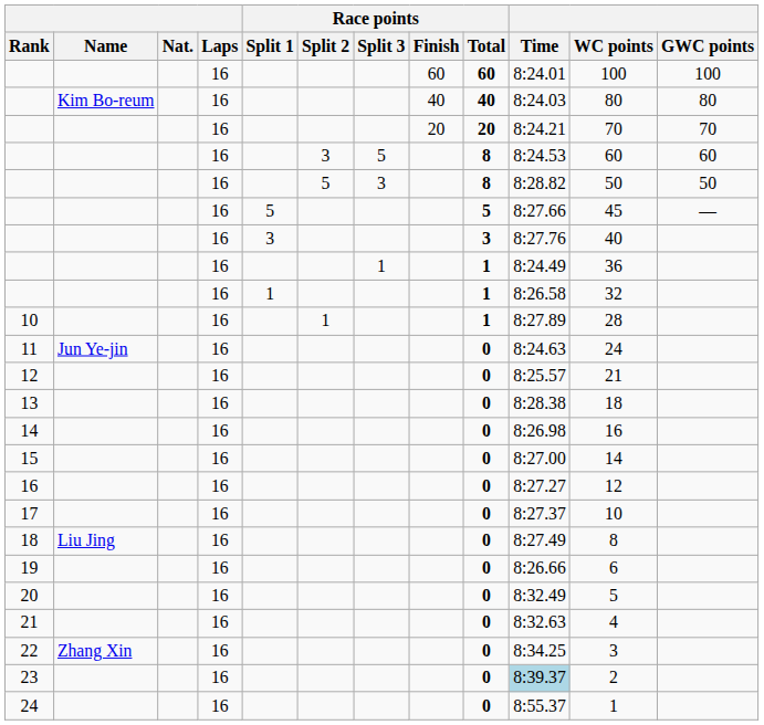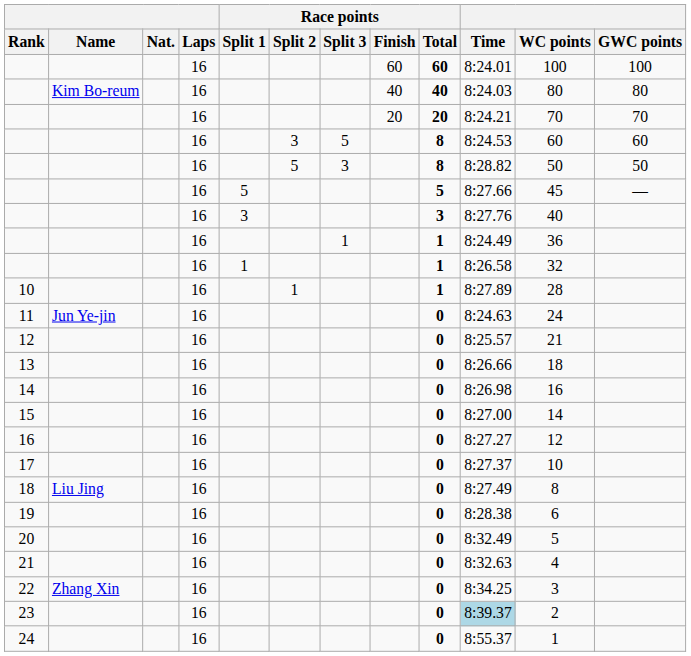 <table class="wikitable sortable" style="text-align:center">
 <tr>
 <th colspan=4></th>
 <th colspan=5>Race points</th>
 <th colspan=3></th>
 </tr>
 <tr>
 <th>Rank</th>
 <th>Name</th>
 <th>Nat.</th>
 <th>Laps</th>
 <th>Split 1</th>
 <th>Split 2</th>
 <th>Split 3</th>
 <th>Finish</th>
 <th>Total</th>
 <th>Time</th>
 <th>WC points</th>
 <th>GWC points</th>
 </tr>
 <tr>
 <td></td>
 <td align=left></td>
 <td></td>
 <td>16</td>
 <td></td>
 <td></td>
 <td></td>
 <td>60</td>
 <td><strong>60</strong></td>
 <td>8:24.01</td>
 <td>100</td>
 <td>100</td>
 </tr>
 <tr>
 <td></td>
 <td align=left><a href='#'>Kim Bo-reum</a></td>
 <td></td>
 <td>16</td>
 <td></td>
 <td></td>
 <td></td>
 <td>40</td>
 <td><strong>40</strong></td>
 <td>8:24.03</td>
 <td>80</td>
 <td>80</td>
 </tr>
 <tr>
 <td></td>
 <td align=left></td>
 <td></td>
 <td>16</td>
 <td></td>
 <td></td>
 <td></td>
 <td>20</td>
 <td><strong>20</strong></td>
 <td>8:24.21</td>
 <td>70</td>
 <td>70</td>
 </tr>
 <tr>
 <td></td>
 <td align=left></td>
 <td></td>
 <td>16</td>
 <td></td>
 <td>3</td>
 <td>5</td>
 <td></td>
 <td><strong>8</strong></td>
 <td>8:24.53</td>
 <td>60</td>
 <td>60</td>
 </tr>
 <tr>
 <td></td>
 <td align=left></td>
 <td></td>
 <td>16</td>
 <td></td>
 <td>5</td>
 <td>3</td>
 <td></td>
 <td><strong>8</strong></td>
 <td>8:28.82</td>
 <td>50</td>
 <td>50</td>
 </tr>
 <tr>
 <td></td>
 <td align=left></td>
 <td></td>
 <td>16</td>
 <td>5</td>
 <td></td>
 <td></td>
 <td></td>
 <td><strong>5</strong></td>
 <td>8:27.66</td>
 <td>45</td>
 <td>—</td>
 </tr>
 <tr>
 <td></td>
 <td align=left></td>
 <td></td>
 <td>16</td>
 <td>3</td>
 <td></td>
 <td></td>
 <td></td>
 <td><strong>3</strong></td>
 <td>8:27.76</td>
 <td>40</td>
 <td></td>
 </tr>
 <tr>
 <td></td>
 <td align=left></td>
 <td></td>
 <td>16</td>
 <td></td>
 <td></td>
 <td>1</td>
 <td></td>
 <td><strong>1</strong></td>
 <td>8:24.49</td>
 <td>36</td>
 <td></td>
 </tr>
 <tr>
 <td></td>
 <td align=left></td>
 <td></td>
 <td>16</td>
 <td>1</td>
 <td></td>
 <td></td>
 <td></td>
 <td><strong>1</strong></td>
 <td>8:26.58</td>
 <td>32</td>
 <td></td>
 </tr>
 <tr>
 <td>10</td>
 <td align=left></td>
 <td></td>
 <td>16</td>
 <td></td>
 <td>1</td>
 <td></td>
 <td></td>
 <td><strong>1</strong></td>
 <td>8:27.89</td>
 <td>28</td>
 <td></td>
 </tr>
 <tr>
 <td>11</td>
 <td align=left><a href='#'>Jun Ye-jin</a></td>
 <td></td>
 <td>16</td>
 <td></td>
 <td></td>
 <td></td>
 <td></td>
 <td><strong>0</strong></td>
 <td>8:24.63</td>
 <td>24</td>
 <td></td>
 </tr>
 <tr>
 <td>12</td>
 <td align=left></td>
 <td></td>
 <td>16</td>
 <td></td>
 <td></td>
 <td></td>
 <td></td>
 <td><strong>0</strong></td>
 <td>8:25.57</td>
 <td>21</td>
 <td></td>
 </tr>
 <tr>
 <td>13</td>
 <td align=left></td>
 <td></td>
 <td>16</td>
 <td></td>
 <td></td>
 <td></td>
 <td></td>
 <td><strong>0</strong></td>
-<td>8:28.38</td>
+<td>8:26.66</td>
 <td>18</td>
 <td></td>
 </tr>
 <tr>
 <td>14</td>
 <td align=left></td>
 <td></td>
 <td>16</td>
 <td></td>
 <td></td>
 <td></td>
 <td></td>
 <td><strong>0</strong></td>
 <td>8:26.98</td>
 <td>16</td>
 <td></td>
 </tr>
 <tr>
 <td>15</td>
 <td align=left></td>
 <td></td>
 <td>16</td>
 <td></td>
 <td></td>
 <td></td>
 <td></td>
 <td><strong>0</strong></td>
 <td>8:27.00</td>
 <td>14</td>
 <td></td>
 </tr>
 <tr>
 <td>16</td>
 <td align=left></td>
 <td></td>
 <td>16</td>
 <td></td>
 <td></td>
 <td></td>
 <td></td>
 <td><strong>0</strong></td>
 <td>8:27.27</td>
 <td>12</td>
 <td></td>
 </tr>
 <tr>
 <td>17</td>
 <td align=left></td>
 <td></td>
 <td>16</td>
 <td></td>
 <td></td>
 <td></td>
 <td></td>
 <td><strong>0</strong></td>
 <td>8:27.37</td>
 <td>10</td>
 <td></td>
 </tr>
 <tr>
 <td>18</td>
 <td align=left><a href='#'>Liu Jing</a></td>
 <td></td>
 <td>16</td>
 <td></td>
 <td></td>
 <td></td>
 <td></td>
 <td><strong>0</strong></td>
 <td>8:27.49</td>
 <td>8</td>
 <td></td>
 </tr>
 <tr>
 <td>19</td>
 <td align=left></td>
 <td></td>
 <td>16</td>
 <td></td>
 <td></td>
 <td></td>
 <td></td>
 <td><strong>0</strong></td>
-<td>8:26.66</td>
+<td>8:28.38</td>
 <td>6</td>
 <td></td>
 </tr>
 <tr>
 <td>20</td>
 <td align=left></td>
 <td></td>
 <td>16</td>
 <td></td>
 <td></td>
 <td></td>
 <td></td>
 <td><strong>0</strong></td>
 <td>8:32.49</td>
 <td>5</td>
 <td></td>
 </tr>
 <tr>
 <td>21</td>
 <td align=left></td>
 <td></td>
 <td>16</td>
 <td></td>
 <td></td>
 <td></td>
 <td></td>
 <td><strong>0</strong></td>
 <td>8:32.63</td>
 <td>4</td>
 <td></td>
 </tr>
 <tr>
 <td>22</td>
 <td align=left><a href='#'>Zhang Xin</a></td>
 <td></td>
 <td>16</td>
 <td></td>
 <td></td>
 <td></td>
 <td></td>
 <td><strong>0</strong></td>
 <td>8:34.25</td>
 <td>3</td>
 <td></td>
 </tr>
 <tr>
 <td>23</td>
 <td align=left></td>
 <td></td>
 <td>16</td>
 <td></td>
 <td></td>
 <td></td>
 <td></td>
 <td><strong>0</strong></td>
 <td style="background: lightblue;">8:39.37</td>
 <td>2</td>
 <td></td>
 </tr>
 <tr>
 <td>24</td>
 <td align=left></td>
 <td></td>
 <td>16</td>
 <td></td>
 <td></td>
 <td></td>
 <td></td>
 <td><strong>0</strong></td>
 <td>8:55.37</td>
 <td>1</td>
 <td></td>
 </tr>
 </table>
